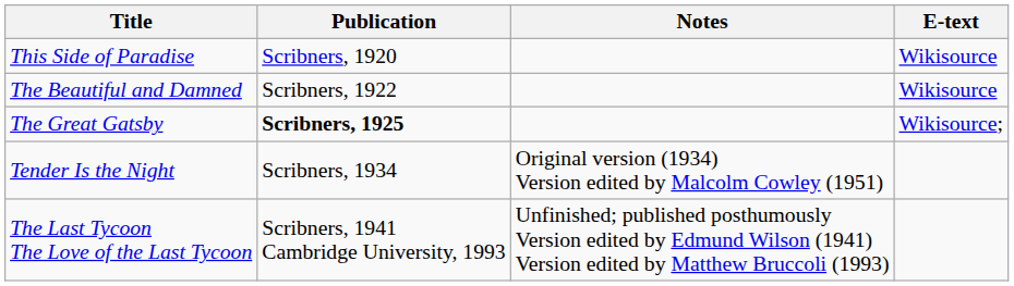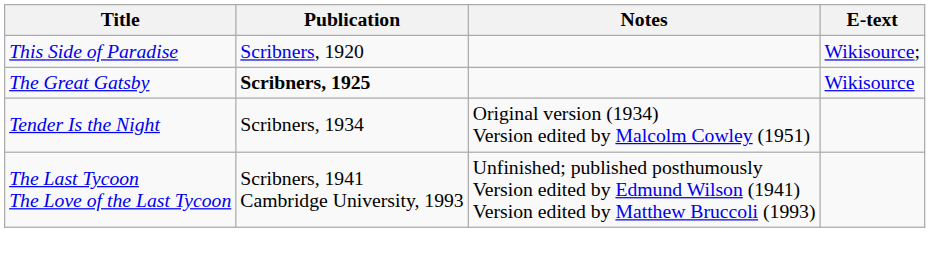 <table class="wikitable">
 <tr>
 <th>Title</th>
 <th>Publication</th>
 <th>Notes</th>
 <th>E-text</th>
 </tr>
 <tr>
 <td><em><a href='#'>This Side of Paradise</a></em></td>
 <td><a href='#'>Scribners</a>, 1920</td>
 <td></td>
-<td><a href='#'>Wikisource</a></td>
-</tr>
-<tr>
-<td><em><a href='#'>The Beautiful and Damned</a></em></td>
-<td>Scribners, 1922</td>
-<td></td>
-<td><a href='#'>Wikisource</a></td>
+<td><a href='#'>Wikisource</a>;<br></td>
 </tr>
 <tr>
 <td><em><a href='#'>The Great Gatsby</a></em></td>
 <td><strong>Scribners, 1925</strong></td>
 <td></td>
-<td><a href='#'>Wikisource</a>;<br></td>
+<td><a href='#'>Wikisource</a></td>
 </tr>
 <tr>
 <td><em><a href='#'>Tender Is the Night</a></em></td>
 <td>Scribners, 1934</td>
 <td>Original version (1934)<br>Version edited by <a href='#'>Malcolm Cowley</a> (1951)</td>
 <td></td>
 </tr>
 <tr>
 <td><em><a href='#'>The Last Tycoon</a></em> <br> <em><a href='#'>The Love of the Last Tycoon</a></em> </td>
 <td>Scribners, 1941<br>Cambridge University, 1993</td>
 <td>Unfinished; published posthumously<br>Version edited by <a href='#'>Edmund Wilson</a> (1941)<br>Version edited by <a href='#'>Matthew Bruccoli</a> (1993)</td>
 <td></td>
 </tr>
 </table>
